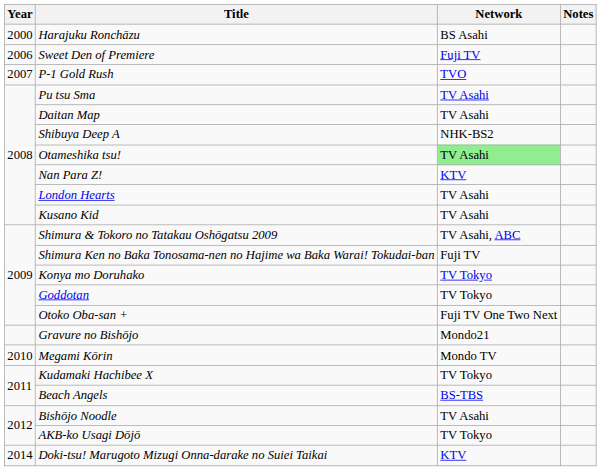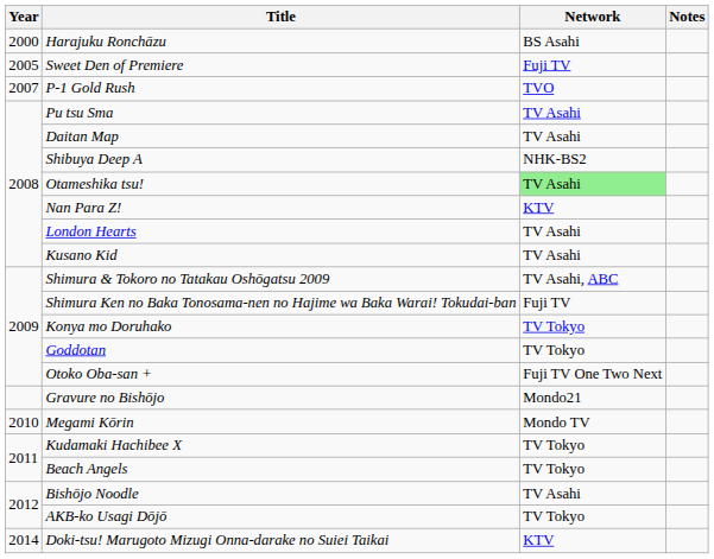 <table class="wikitable">
 <tr>
 <th>Year</th>
 <th>Title</th>
 <th>Network</th>
 <th>Notes</th>
 </tr>
 <tr>
 <td>2000</td>
 <td><em>Harajuku Ronchāzu</em></td>
 <td>BS Asahi</td>
 <td></td>
 </tr>
 <tr>
-<td>2006</td>
+<td>2005</td>
 <td><em>Sweet Den of Premiere</em></td>
 <td><a href='#'>Fuji TV</a></td>
 <td></td>
 </tr>
 <tr>
 <td>2007</td>
 <td><em>P-1 Gold Rush</em></td>
 <td><a href='#'>TVO</a></td>
 <td></td>
 </tr>
 <tr>
 <td rowspan="7">2008</td>
 <td><em>Pu tsu Sma</em></td>
 <td><a href='#'>TV Asahi</a></td>
 <td></td>
 </tr>
 <tr>
 <td><em>Daitan Map</em></td>
 <td>TV Asahi</td>
 <td></td>
 </tr>
 <tr>
 <td><em>Shibuya Deep A</em></td>
 <td>NHK-BS2</td>
 <td></td>
 </tr>
 <tr>
 <td><em>Otameshika tsu!</em></td>
 <td style="background: lightgreen;">TV Asahi</td>
 <td></td>
 </tr>
 <tr>
 <td><em>Nan Para Z!</em></td>
 <td><a href='#'>KTV</a></td>
 <td></td>
 </tr>
 <tr>
 <td><em><a href='#'>London Hearts</a></em></td>
 <td>TV Asahi</td>
 <td></td>
 </tr>
 <tr>
 <td><em>Kusano Kid</em></td>
 <td>TV Asahi</td>
 <td></td>
 </tr>
 <tr>
 <td rowspan="5">2009</td>
 <td><em>Shimura & Tokoro no Tatakau Oshōgatsu 2009</em></td>
 <td>TV Asahi, <a href='#'>ABC</a></td>
 <td></td>
 </tr>
 <tr>
 <td><em>Shimura Ken no Baka Tonosama-nen no Hajime wa Baka Warai! Tokudai-ban</em></td>
 <td>Fuji TV</td>
 <td></td>
 </tr>
 <tr>
 <td><em>Konya mo Doruhako</em></td>
 <td><a href='#'>TV Tokyo</a></td>
 <td></td>
 </tr>
 <tr>
 <td><em><a href='#'>Goddotan</a></em></td>
 <td>TV Tokyo</td>
 <td></td>
 </tr>
 <tr>
 <td><em>Otoko Oba-san +</em></td>
 <td>Fuji TV One Two Next</td>
 <td></td>
 </tr>
 <tr>
 <td></td>
 <td><em>Gravure no Bishōjo</em></td>
 <td>Mondo21</td>
 <td></td>
 </tr>
 <tr>
 <td>2010</td>
 <td><em>Megami Kōrin</em></td>
 <td>Mondo TV</td>
 <td></td>
 </tr>
 <tr>
 <td rowspan="2">2011</td>
 <td><em>Kudamaki Hachibee X</em></td>
 <td>TV Tokyo</td>
 <td></td>
 </tr>
 <tr>
 <td><em>Beach Angels</em></td>
-<td><a href='#'>BS-TBS</a></td>
+<td>TV Tokyo</td>
 <td></td>
 </tr>
 <tr>
 <td rowspan="2">2012</td>
 <td><em>Bishōjo Noodle</em></td>
 <td>TV Asahi</td>
 <td></td>
 </tr>
 <tr>
 <td><em>AKB-ko Usagi Dōjō</em></td>
 <td>TV Tokyo</td>
 <td></td>
 </tr>
 <tr>
 <td>2014</td>
 <td><em>Doki-tsu! Marugoto Mizugi Onna-darake no Suiei Taikai</em></td>
 <td><a href='#'>KTV</a></td>
 <td></td>
 </tr>
 </table>
